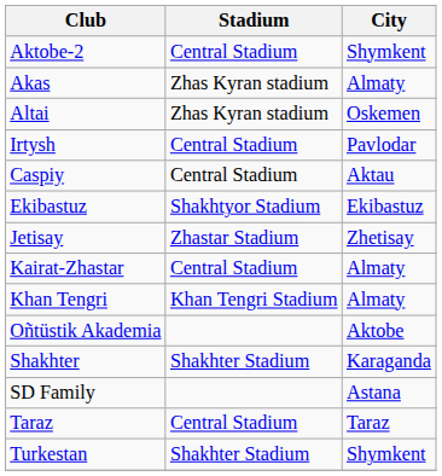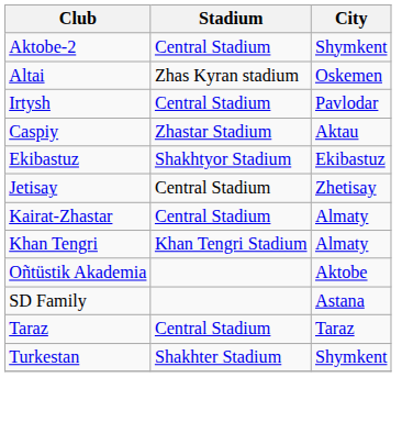 <table class="wikitable">
 <tr>
 <th>Club</th>
 <th>Stadium</th>
 <th>City</th>
 </tr>
 <tr>
 <td><a href='#'>Aktobe-2</a></td>
 <td><a href='#'>Central Stadium</a></td>
 <td><a href='#'>Shymkent</a></td>
-</tr>
-<tr>
-<td><a href='#'>Akas</a></td>
-<td>Zhas Kyran stadium</td>
-<td><a href='#'>Almaty</a></td>
 </tr>
 <tr>
 <td><a href='#'>Altai</a></td>
 <td>Zhas Kyran stadium</td>
 <td><a href='#'>Oskemen</a></td>
 </tr>
 <tr>
 <td><a href='#'>Irtysh</a></td>
 <td><a href='#'>Central Stadium</a></td>
 <td><a href='#'>Pavlodar</a></td>
 </tr>
 <tr>
 <td><a href='#'>Caspiy</a></td>
-<td>Central Stadium</td>
+<td><a href='#'>Zhastar Stadium</a></td>
 <td><a href='#'>Aktau</a></td>
 </tr>
 <tr>
 <td><a href='#'>Ekibastuz</a></td>
 <td><a href='#'>Shakhtyor Stadium</a></td>
 <td><a href='#'>Ekibastuz</a></td>
 </tr>
 <tr>
 <td><a href='#'>Jetisay</a></td>
-<td><a href='#'>Zhastar Stadium</a></td>
+<td>Central Stadium</td>
 <td><a href='#'>Zhetisay</a></td>
 </tr>
 <tr>
 <td><a href='#'>Kairat-Zhastar</a></td>
 <td><a href='#'>Central Stadium</a></td>
 <td><a href='#'>Almaty</a></td>
 </tr>
 <tr>
 <td><a href='#'>Khan Tengri</a></td>
 <td><a href='#'>Khan Tengri Stadium</a></td>
 <td><a href='#'>Almaty</a></td>
 </tr>
 <tr>
 <td><a href='#'>Oñtüstik Akademia</a></td>
 <td></td>
 <td><a href='#'>Aktobe</a></td>
-</tr>
-<tr>
-<td><a href='#'>Shakhter</a></td>
-<td><a href='#'>Shakhter Stadium</a></td>
-<td><a href='#'>Karaganda</a></td>
 </tr>
 <tr>
 <td>SD Family</td>
 <td></td>
 <td><a href='#'>Astana</a></td>
 </tr>
 <tr>
 <td><a href='#'>Taraz</a></td>
 <td><a href='#'>Central Stadium</a></td>
 <td><a href='#'>Taraz</a></td>
 </tr>
 <tr>
 <td><a href='#'>Turkestan</a></td>
 <td><a href='#'>Shakhter Stadium</a></td>
 <td><a href='#'>Shymkent</a></td>
 </tr>
 <tr>
 </tr>
 </table>
